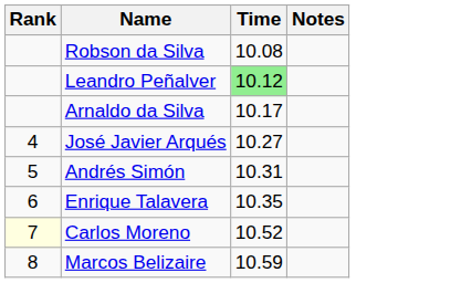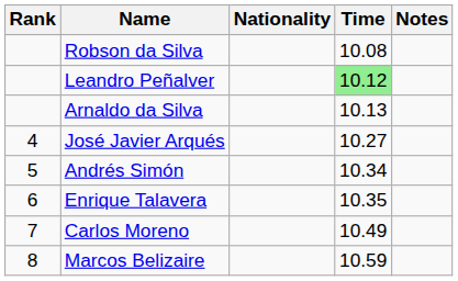 <table class="wikitable sortable" style="text-align:center">
 <tr>
 <th>Rank</th>
 <th>Name</th>
+<th>Nationality</th>
 <th>Time</th>
 <th>Notes</th>
 </tr>
 <tr>
 <td align=center></td>
 <td align=left><a href='#'>Robson da Silva</a></td>
+<td align=left></td>
 <td>10.08</td>
 <td></td>
 </tr>
 <tr>
 <td align=center></td>
 <td align=left><a href='#'>Leandro Peñalver</a></td>
+<td align=left></td>
 <td style="background: lightgreen;">10.12</td>
 <td></td>
 </tr>
 <tr>
 <td align=center></td>
 <td align=left><a href='#'>Arnaldo da Silva</a></td>
-<td>10.17</td>
+<td align=left></td>
+<td>10.13</td>
 <td></td>
 </tr>
 <tr>
 <td align=center>4</td>
 <td align=left><a href='#'>José Javier Arqués</a></td>
+<td align=left></td>
 <td>10.27</td>
 <td></td>
 </tr>
 <tr>
 <td align=center>5</td>
 <td align=left><a href='#'>Andrés Simón</a></td>
-<td>10.31</td>
+<td align=left></td>
+<td>10.34</td>
 <td></td>
 </tr>
 <tr>
 <td align=center>6</td>
 <td align=left><a href='#'>Enrique Talavera</a></td>
+<td align=left></td>
 <td>10.35</td>
 <td></td>
 </tr>
 <tr>
-<td align=center style="background: lightyellow;">7</td>
+<td align=center>7</td>
 <td align=left><a href='#'>Carlos Moreno</a></td>
-<td>10.52</td>
+<td align=left></td>
+<td>10.49</td>
 <td></td>
 </tr>
 <tr>
 <td align=center>8</td>
 <td align=left><a href='#'>Marcos Belizaire</a></td>
+<td align=left></td>
 <td>10.59</td>
 <td></td>
 </tr>
 </table>
